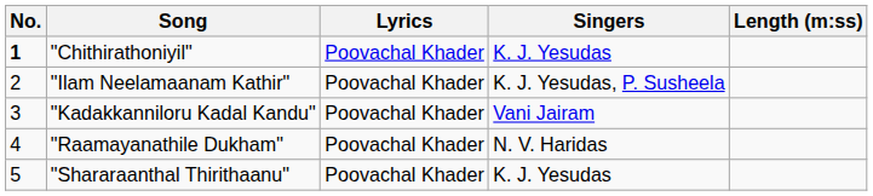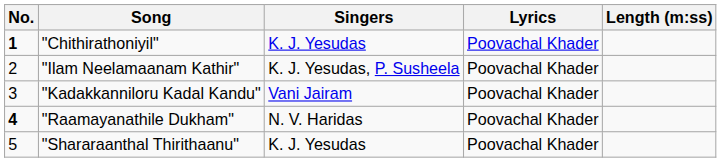 <table class="wikitable" style="font-size:95%;">
 <tr>
 <th>No.</th>
 <th>Song</th>
+<th>Singers</th>
 <th>Lyrics</th>
-<th>Singers</th>
 <th>Length (m:ss)</th>
 </tr>
 <tr>
 <td><strong>1</strong></td>
 <td>"Chithirathoniyil"</td>
+<td><a href='#'>K. J. Yesudas</a></td>
 <td><a href='#'>Poovachal Khader</a></td>
-<td><a href='#'>K. J. Yesudas</a></td>
 <td></td>
 </tr>
 <tr>
 <td>2</td>
 <td>"Ilam Neelamaanam Kathir"</td>
+<td>K. J. Yesudas, <a href='#'>P. Susheela</a></td>
 <td>Poovachal Khader</td>
-<td>K. J. Yesudas, <a href='#'>P. Susheela</a></td>
 <td></td>
 </tr>
 <tr>
 <td>3</td>
 <td>"Kadakkanniloru Kadal Kandu"</td>
+<td><a href='#'>Vani Jairam</a></td>
 <td>Poovachal Khader</td>
-<td><a href='#'>Vani Jairam</a></td>
 <td></td>
 </tr>
 <tr>
-<td>4</td>
+<td><strong>4</strong></td>
 <td>"Raamayanathile Dukham"</td>
+<td>N. V. Haridas</td>
 <td>Poovachal Khader</td>
-<td>N. V. Haridas</td>
 <td></td>
 </tr>
 <tr>
 <td>5</td>
 <td>"Shararaanthal Thirithaanu"</td>
+<td>K. J. Yesudas</td>
 <td>Poovachal Khader</td>
-<td>K. J. Yesudas</td>
 <td></td>
 </tr>
 </table>
